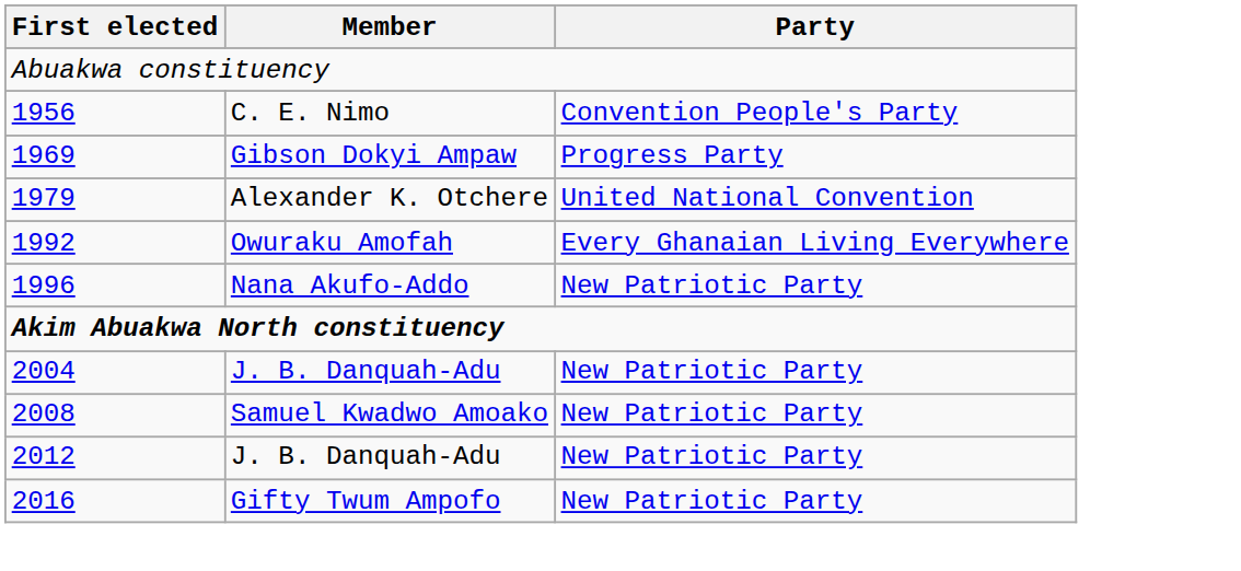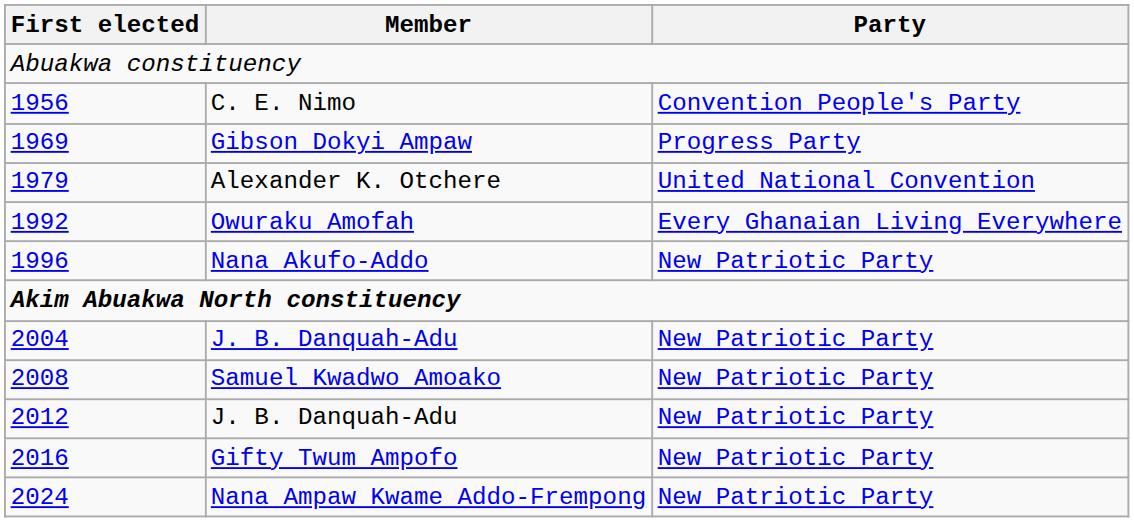 <table class="wikitable">
 <tr>
 <th>First elected</th>
 <th>Member</th>
 <th>Party</th>
 </tr>
 <tr>
 <td colspan=3><em>Abuakwa constituency</em></td>
 </tr>
 <tr>
 <td><a href='#'>1956</a></td>
 <td>C. E. Nimo</td>
 <td><a href='#'>Convention People's Party</a></td>
 </tr>
 <tr>
 <td><a href='#'>1969</a></td>
 <td><a href='#'>Gibson Dokyi Ampaw</a></td>
 <td><a href='#'>Progress Party</a></td>
 </tr>
 <tr>
 <td><a href='#'>1979</a></td>
 <td>Alexander K. Otchere</td>
 <td><a href='#'>United National Convention</a></td>
 </tr>
 <tr>
 <td><a href='#'>1992</a></td>
 <td><a href='#'>Owuraku Amofah</a></td>
 <td><a href='#'>Every Ghanaian Living Everywhere</a></td>
 </tr>
 <tr>
 <td><a href='#'>1996</a></td>
 <td><a href='#'>Nana Akufo-Addo</a></td>
 <td><a href='#'>New Patriotic Party</a></td>
 </tr>
 <tr>
 <td colspan=3><strong><em>Akim Abuakwa North constituency</em></strong></td>
 </tr>
 <tr>
 <td><a href='#'>2004</a></td>
 <td><a href='#'>J. B. Danquah-Adu</a></td>
 <td><a href='#'>New Patriotic Party</a></td>
 </tr>
 <tr>
 <td><a href='#'>2008</a></td>
 <td><a href='#'>Samuel Kwadwo Amoako</a></td>
 <td><a href='#'>New Patriotic Party</a></td>
 </tr>
 <tr>
 <td><a href='#'>2012</a></td>
 <td>J. B. Danquah-Adu</td>
 <td><a href='#'>New Patriotic Party</a></td>
 </tr>
 <tr>
 <td><a href='#'>2016</a></td>
 <td><a href='#'>Gifty Twum Ampofo</a></td>
 <td><a href='#'>New Patriotic Party</a></td>
 </tr>
+<tr>
+<td><a href='#'>2024</a></td>
+<td><a href='#'>Nana Ampaw Kwame Addo-Frempong</a></td>
+<td><a href='#'>New Patriotic Party</a></td>
+</tr>
 </table>
